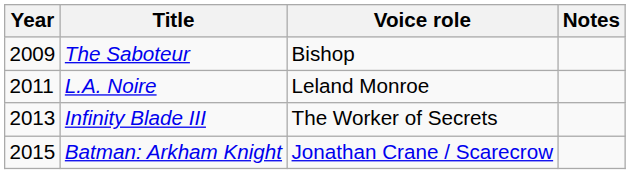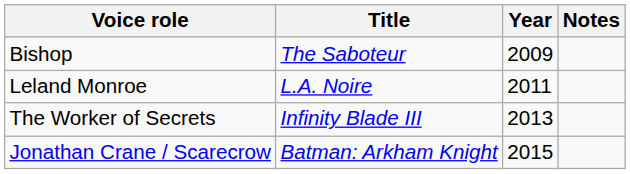 <table class="wikitable sortable">
 <tr>
+<th>Voice role</th>
+<th>Title</th>
 <th>Year</th>
-<th>Title</th>
-<th>Voice role</th>
 <th>Notes</th>
 </tr>
 <tr>
+<td>Bishop</td>
+<td><em><a href='#'>The Saboteur</a></em></td>
 <td>2009</td>
-<td><em><a href='#'>The Saboteur</a></em></td>
-<td>Bishop</td>
 <td></td>
 </tr>
 <tr>
+<td>Leland Monroe</td>
+<td><em><a href='#'>L.A. Noire</a></em></td>
 <td>2011</td>
-<td><em><a href='#'>L.A. Noire</a></em></td>
-<td>Leland Monroe</td>
 <td></td>
 </tr>
 <tr>
+<td>The Worker of Secrets</td>
+<td><em><a href='#'>Infinity Blade III</a></em></td>
 <td>2013</td>
-<td><em><a href='#'>Infinity Blade III</a></em></td>
-<td>The Worker of Secrets</td>
 <td></td>
 </tr>
 <tr>
+<td><a href='#'>Jonathan Crane / Scarecrow</a></td>
+<td><em><a href='#'>Batman: Arkham Knight</a></em></td>
 <td>2015</td>
-<td><em><a href='#'>Batman: Arkham Knight</a></em></td>
-<td><a href='#'>Jonathan Crane / Scarecrow</a></td>
 <td></td>
 </tr>
 </table>
